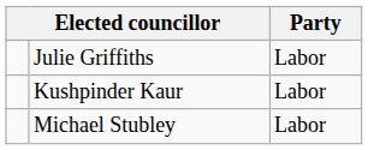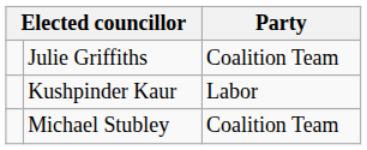 <table class="wikitable" style="float:right;clear:right;width:30%">
 <tr>
 <th colspan="2">Elected councillor</th>
 <th>Party</th>
 </tr>
 <tr>
 <td> </td>
 <td>Julie Griffiths</td>
-<td>Labor</td>
+<td>Coalition Team</td>
 </tr>
 <tr>
 <td> </td>
 <td>Kushpinder Kaur</td>
 <td>Labor</td>
 </tr>
 <tr>
 <td> </td>
 <td>Michael Stubley</td>
-<td>Labor</td>
+<td>Coalition Team</td>
 </tr>
 </table>
